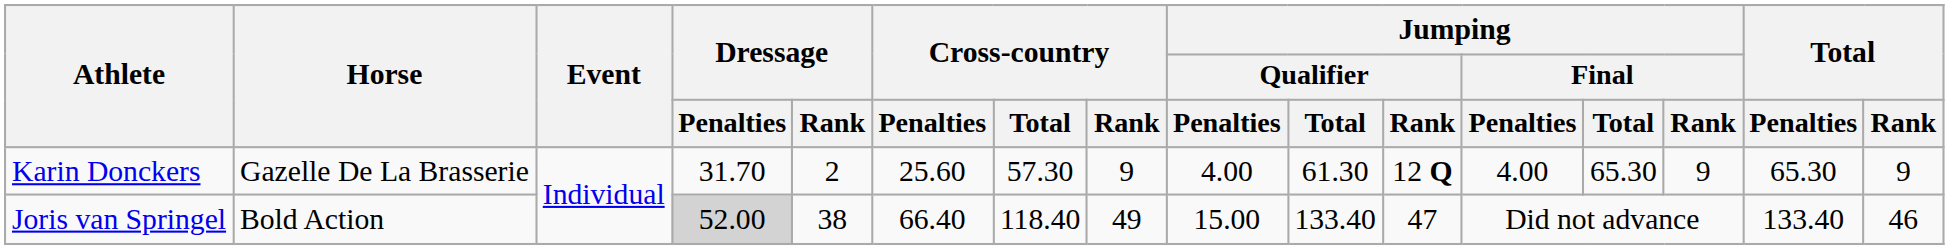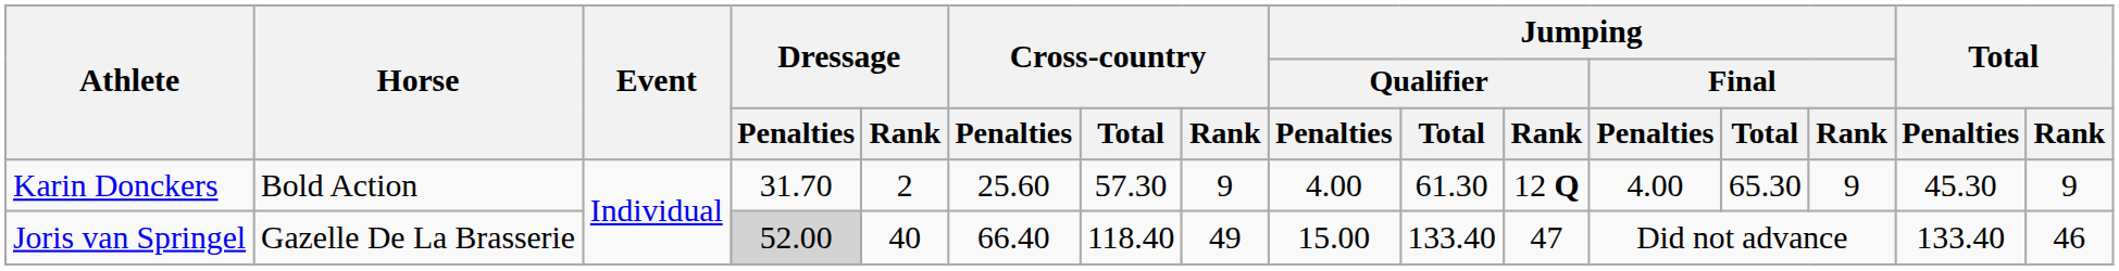 <table class=wikitable style="font-size:90%">
 <tr>
 <th rowspan="3">Athlete</th>
 <th rowspan="3">Horse</th>
 <th rowspan="3">Event</th>
 <th colspan="2" rowspan="2">Dressage</th>
 <th colspan="3" rowspan="2">Cross-country</th>
 <th colspan="6">Jumping</th>
 <th colspan="2" rowspan="2">Total</th>
 </tr>
 <tr style="font-size:95%">
 <th colspan="3">Qualifier</th>
 <th colspan="3">Final</th>
 </tr>
 <tr style="font-size:95%">
 <th>Penalties</th>
 <th>Rank</th>
 <th>Penalties</th>
 <th>Total</th>
 <th>Rank</th>
 <th>Penalties</th>
 <th>Total</th>
 <th>Rank</th>
 <th>Penalties</th>
 <th>Total</th>
 <th>Rank</th>
 <th>Penalties</th>
 <th>Rank</th>
 </tr>
 <tr align=center>
 <td align=left><a href='#'>Karin Donckers</a></td>
-<td align=left>Gazelle De La Brasserie</td>
+<td align=left>Bold Action</td>
 <td align=left rowspan=2><a href='#'>Individual</a></td>
 <td>31.70</td>
 <td>2</td>
 <td>25.60</td>
 <td>57.30</td>
 <td>9</td>
 <td>4.00</td>
 <td>61.30</td>
 <td>12 <strong>Q</strong></td>
 <td>4.00</td>
 <td>65.30</td>
 <td>9</td>
-<td>65.30</td>
+<td>45.30</td>
 <td>9</td>
 </tr>
 <tr align=center>
 <td align=left><a href='#'>Joris van Springel</a></td>
-<td align=left>Bold Action</td>
+<td align=left>Gazelle De La Brasserie</td>
 <td style="background: lightgrey;">52.00</td>
-<td>38</td>
+<td>40</td>
 <td>66.40</td>
 <td>118.40</td>
 <td>49</td>
 <td>15.00</td>
 <td>133.40</td>
 <td>47</td>
 <td colspan=3>Did not advance</td>
 <td>133.40</td>
 <td>46</td>
 </tr>
 </table>
